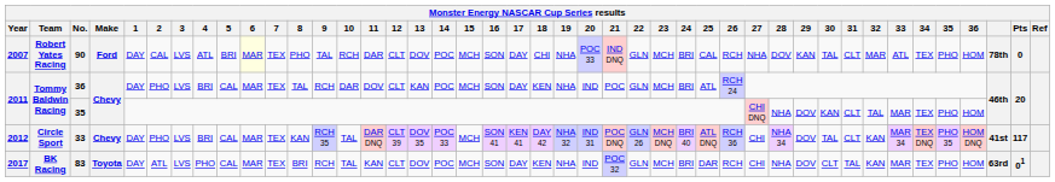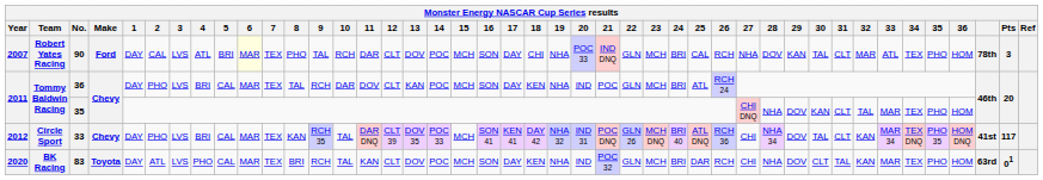 <table class="wikitable" style="text-align:center; font-size:75%">
 <tr>
 <th colspan=43><a href='#'>Monster Energy NASCAR Cup Series</a> results</th>
 </tr>
 <tr>
 <th>Year</th>
 <th>Team</th>
 <th>No.</th>
 <th>Make</th>
 <th>1</th>
 <th>2</th>
 <th>3</th>
 <th>4</th>
 <th>5</th>
 <th>6</th>
 <th>7</th>
 <th>8</th>
 <th>9</th>
 <th>10</th>
 <th>11</th>
 <th>12</th>
 <th>13</th>
 <th>14</th>
 <th>15</th>
 <th>16</th>
 <th>17</th>
 <th>18</th>
 <th>19</th>
 <th>20</th>
 <th>21</th>
 <th>22</th>
 <th>23</th>
 <th>24</th>
 <th>25</th>
 <th>26</th>
 <th>27</th>
 <th>28</th>
 <th>29</th>
 <th>30</th>
 <th>31</th>
 <th>32</th>
 <th>33</th>
 <th>34</th>
 <th>35</th>
 <th>36</th>
 <th></th>
 <th>Pts</th>
 <th>Ref</th>
 </tr>
 <tr>
 <th><a href='#'>2007</a></th>
 <th><a href='#'>Robert Yates Racing</a></th>
 <th>90</th>
 <th><a href='#'>Ford</a></th>
 <td><a href='#'>DAY</a></td>
 <td><a href='#'>CAL</a></td>
 <td><a href='#'>LVS</a></td>
 <td><a href='#'>ATL</a></td>
 <td><a href='#'>BRI</a></td>
 <td style="background: lightyellow;"><a href='#'>MAR</a></td>
 <td><a href='#'>TEX</a></td>
 <td><a href='#'>PHO</a></td>
 <td><a href='#'>TAL</a></td>
 <td><a href='#'>RCH</a></td>
 <td><a href='#'>DAR</a></td>
 <td><a href='#'>CLT</a></td>
 <td><a href='#'>DOV</a></td>
 <td><a href='#'>POC</a></td>
 <td><a href='#'>MCH</a></td>
 <td><a href='#'>SON</a></td>
 <td><a href='#'>DAY</a></td>
 <td><a href='#'>CHI</a></td>
 <td><a href='#'>NHA</a></td>
 <td style="background:#CFCFFF;"><a href='#'>POC</a><br><small>33</small></td>
 <td style="background:#FFCFCF;"><a href='#'>IND</a><br><small>DNQ</small></td>
 <td><a href='#'>GLN</a></td>
 <td><a href='#'>MCH</a></td>
 <td><a href='#'>BRI</a></td>
 <td><a href='#'>CAL</a></td>
 <td><a href='#'>RCH</a></td>
 <td><a href='#'>NHA</a></td>
 <td><a href='#'>DOV</a></td>
 <td><a href='#'>KAN</a></td>
 <td><a href='#'>TAL</a></td>
 <td><a href='#'>CLT</a></td>
 <td><a href='#'>MAR</a></td>
 <td><a href='#'>ATL</a></td>
 <td><a href='#'>TEX</a></td>
 <td><a href='#'>PHO</a></td>
 <td><a href='#'>HOM</a></td>
 <th>78th</th>
-<th>0</th>
+<th>3</th>
 <th></th>
 </tr>
 <tr>
 <th rowspan=2><a href='#'>2011</a></th>
 <th rowspan=2><a href='#'>Tommy Baldwin Racing</a></th>
 <th>36</th>
 <th rowspan=2><a href='#'>Chevy</a></th>
 <td><a href='#'>DAY</a></td>
 <td><a href='#'>PHO</a></td>
 <td><a href='#'>LVS</a></td>
 <td><a href='#'>BRI</a></td>
 <td><a href='#'>CAL</a></td>
 <td><a href='#'>MAR</a></td>
 <td><a href='#'>TEX</a></td>
 <td><a href='#'>TAL</a></td>
 <td><a href='#'>RCH</a></td>
 <td><a href='#'>DAR</a></td>
 <td><a href='#'>DOV</a></td>
 <td><a href='#'>CLT</a></td>
 <td><a href='#'>KAN</a></td>
 <td><a href='#'>POC</a></td>
 <td><a href='#'>MCH</a></td>
 <td><a href='#'>SON</a></td>
 <td><a href='#'>DAY</a></td>
 <td><a href='#'>KEN</a></td>
 <td><a href='#'>NHA</a></td>
 <td><a href='#'>IND</a></td>
 <td><a href='#'>POC</a></td>
 <td><a href='#'>GLN</a></td>
 <td><a href='#'>MCH</a></td>
 <td><a href='#'>BRI</a></td>
 <td><a href='#'>ATL</a></td>
 <td style="background:#CFCFFF;"><a href='#'>RCH</a><br><small>24</small></td>
 <td colspan=10></td>
 <th rowspan=2>46th</th>
 <th rowspan=2>20</th>
 <th rowspan=2></th>
 </tr>
 <tr>
 <th>35</th>
 <td colspan=26></td>
 <td style="background:#FFCFCF;"><a href='#'>CHI</a><br><small>DNQ</small></td>
 <td><a href='#'>NHA</a></td>
 <td><a href='#'>DOV</a></td>
 <td><a href='#'>KAN</a></td>
 <td><a href='#'>CLT</a></td>
 <td><a href='#'>TAL</a></td>
 <td><a href='#'>MAR</a></td>
 <td><a href='#'>TEX</a></td>
 <td><a href='#'>PHO</a></td>
 <td><a href='#'>HOM</a></td>
 </tr>
 <tr>
 <th><a href='#'>2012</a></th>
 <th><a href='#'>Circle Sport</a></th>
 <th>33</th>
 <th><a href='#'>Chevy</a></th>
 <td><a href='#'>DAY</a></td>
 <td><a href='#'>PHO</a></td>
 <td><a href='#'>LVS</a></td>
 <td><a href='#'>BRI</a></td>
 <td><a href='#'>CAL</a></td>
 <td><a href='#'>MAR</a></td>
 <td><a href='#'>TEX</a></td>
 <td><a href='#'>KAN</a></td>
 <td style="background:#CFCFFF;"><a href='#'>RCH</a><br><small>35</small></td>
 <td><a href='#'>TAL</a></td>
 <td style="background:#FFCFCF;"><a href='#'>DAR</a><br><small>DNQ</small></td>
 <td style="background:#EFCFFF;"><a href='#'>CLT</a><br><small>39</small></td>
 <td style="background:#EFCFFF;"><a href='#'>DOV</a><br><small>35</small></td>
 <td style="background:#EFCFFF;"><a href='#'>POC</a><br><small>33</small></td>
 <td><a href='#'>MCH</a></td>
 <td style="background:#EFCFFF;"><a href='#'>SON</a><br><small>41</small></td>
 <td style="background:#EFCFFF;"><a href='#'>KEN</a><br><small>41</small></td>
 <td style="background:#EFCFFF;"><a href='#'>DAY</a><br><small>42</small></td>
 <td style="background:#CFCFFF;"><a href='#'>NHA</a><br><small>32</small></td>
 <td style="background:#CFCFFF;"><a href='#'>IND</a><br><small>31</small></td>
 <td style="background:#FFCFCF;"><a href='#'>POC</a><br><small>DNQ</small></td>
 <td style="background:#CFCFFF;"><a href='#'>GLN</a><br><small>26</small></td>
 <td style="background:#FFCFCF;"><a href='#'>MCH</a><br><small>DNQ</small></td>
 <td style="background:#EFCFFF;"><a href='#'>BRI</a><br><small>40</small></td>
 <td style="background:#FFCFCF;"><a href='#'>ATL</a><br><small>DNQ</small></td>
 <td style="background:#CFCFFF;"><a href='#'>RCH</a><br><small>36</small></td>
 <td><a href='#'>CHI</a></td>
 <td style="background:#EFCFFF;"><a href='#'>NHA</a><br><small>34</small></td>
 <td><a href='#'>DOV</a></td>
 <td><a href='#'>TAL</a></td>
 <td><a href='#'>CLT</a></td>
 <td><a href='#'>KAN</a></td>
 <td style="background:#EFCFFF;"><a href='#'>MAR</a><br><small>34</small></td>
 <td style="background:#FFCFCF;"><a href='#'>TEX</a><br><small>DNQ</small></td>
 <td style="background:#EFCFFF;"><a href='#'>PHO</a><br><small>35</small></td>
 <td style="background:#FFCFCF;"><a href='#'>HOM</a><br><small>DNQ</small></td>
 <th>41st</th>
 <th>117</th>
 <th></th>
 </tr>
 <tr>
-<th><a href='#'>2017</a></th>
+<th><a href='#'>2020</a></th>
 <th><a href='#'>BK Racing</a></th>
 <th>83</th>
 <th><a href='#'>Toyota</a></th>
 <td><a href='#'>DAY</a></td>
 <td><a href='#'>ATL</a></td>
 <td><a href='#'>LVS</a></td>
 <td><a href='#'>PHO</a></td>
 <td><a href='#'>CAL</a></td>
 <td><a href='#'>MAR</a></td>
 <td><a href='#'>TEX</a></td>
 <td><a href='#'>BRI</a></td>
 <td><a href='#'>RCH</a></td>
 <td><a href='#'>TAL</a></td>
 <td><a href='#'>KAN</a></td>
 <td><a href='#'>CLT</a></td>
 <td><a href='#'>DOV</a></td>
 <td><a href='#'>POC</a></td>
 <td><a href='#'>MCH</a></td>
 <td><a href='#'>SON</a></td>
 <td><a href='#'>DAY</a></td>
 <td><a href='#'>KEN</a></td>
 <td><a href='#'>NHA</a></td>
 <td><a href='#'>IND</a></td>
 <td style="background:#CFCFFF;"><a href='#'>POC</a><br><small>32</small></td>
 <td><a href='#'>GLN</a></td>
 <td><a href='#'>MCH</a></td>
 <td><a href='#'>BRI</a></td>
 <td><a href='#'>DAR</a></td>
 <td><a href='#'>RCH</a></td>
 <td><a href='#'>CHI</a></td>
 <td><a href='#'>NHA</a></td>
 <td><a href='#'>DOV</a></td>
 <td><a href='#'>CLT</a></td>
 <td><a href='#'>TAL</a></td>
 <td><a href='#'>KAN</a></td>
 <td><a href='#'>MAR</a></td>
 <td><a href='#'>TEX</a></td>
 <td><a href='#'>PHO</a></td>
 <td><a href='#'>HOM</a></td>
 <th>63rd</th>
 <th>0<sup>1</sup></th>
 <th></th>
 </tr>
 </table>
